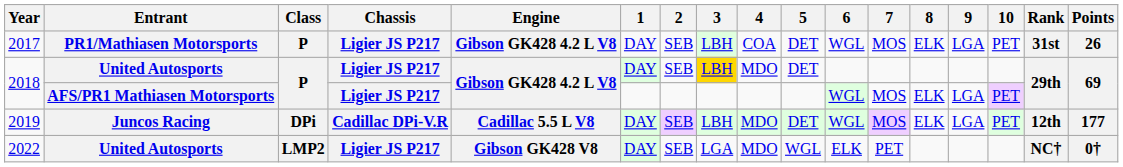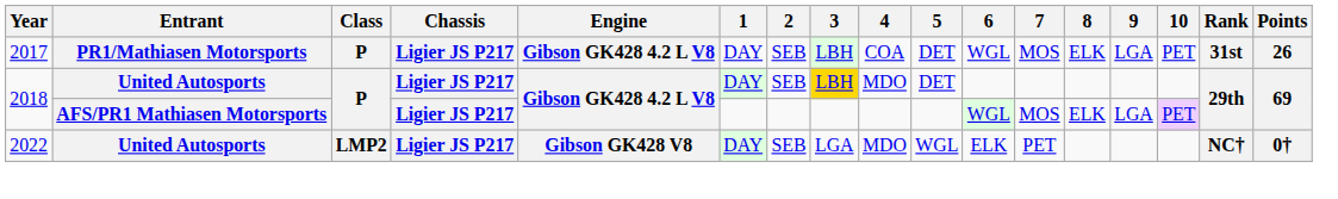 <table class="wikitable" style="text-align:center; font-size:90%">
 <tr>
 <th>Year</th>
 <th>Entrant</th>
 <th>Class</th>
 <th>Chassis</th>
 <th>Engine</th>
 <th>1</th>
 <th>2</th>
 <th>3</th>
 <th>4</th>
 <th>5</th>
 <th>6</th>
 <th>7</th>
 <th>8</th>
 <th>9</th>
 <th>10</th>
 <th>Rank</th>
 <th>Points</th>
 </tr>
 <tr>
 <td><a href='#'>2017</a></td>
 <th><a href='#'>PR1/Mathiasen Motorsports</a></th>
 <th>P</th>
 <th><a href='#'>Ligier JS P217</a></th>
 <th><a href='#'>Gibson</a> GK428 4.2 L <a href='#'>V8</a></th>
 <td><a href='#'>DAY</a></td>
 <td><a href='#'>SEB</a></td>
 <td style="background:#DFFFDF;"><a href='#'>LBH</a><br></td>
 <td><a href='#'>COA</a></td>
 <td><a href='#'>DET</a></td>
 <td><a href='#'>WGL</a></td>
 <td><a href='#'>MOS</a></td>
 <td><a href='#'>ELK</a></td>
 <td><a href='#'>LGA</a></td>
 <td><a href='#'>PET</a></td>
 <th>31st</th>
 <th>26</th>
 </tr>
 <tr>
 <td rowspan=2><a href='#'>2018</a></td>
 <th><a href='#'>United Autosports</a></th>
 <th rowspan=2>P</th>
 <th rowspan=1><a href='#'>Ligier JS P217</a></th>
 <th rowspan=2><a href='#'>Gibson</a> GK428 4.2 L <a href='#'>V8</a></th>
 <td style="background:#DFFFDF;"><a href='#'>DAY</a><br></td>
 <td><a href='#'>SEB</a></td>
 <td style="background: gold;"><a href='#'>LBH</a></td>
 <td><a href='#'>MDO</a></td>
 <td><a href='#'>DET</a></td>
 <td></td>
 <td></td>
 <td></td>
 <td></td>
 <td></td>
 <th rowspan=2>29th</th>
 <th rowspan=2>69</th>
 </tr>
 <tr>
 <th><a href='#'>AFS/PR1 Mathiasen Motorsports</a></th>
 <th><a href='#'>Ligier JS P217</a></th>
 <td></td>
 <td></td>
 <td></td>
 <td></td>
 <td></td>
 <td style="background:#DFFFDF;"><a href='#'>WGL</a><br></td>
 <td><a href='#'>MOS</a></td>
 <td><a href='#'>ELK</a></td>
 <td><a href='#'>LGA</a></td>
 <td style="background:#EFCFFF;"><a href='#'>PET</a><br></td>
 </tr>
 <tr>
-<td><a href='#'>2019</a></td>
-<th><a href='#'>Juncos Racing</a></th>
-<th>DPi</th>
-<th><a href='#'>Cadillac DPi-V.R</a></th>
-<th><a href='#'>Cadillac</a> 5.5 L <a href='#'>V8</a></th>
-<td style="background:#DFFFDF;"><a href='#'>DAY</a><br></td>
-<td style="background:#EFCFFF;"><a href='#'>SEB</a><br></td>
-<td style="background:#DFFFDF;"><a href='#'>LBH</a><br></td>
-<td style="background:#DFFFDF;"><a href='#'>MDO</a><br></td>
-<td style="background:#DFFFDF;"><a href='#'>DET</a><br></td>
-<td style="background:#DFFFDF;"><a href='#'>WGL</a><br></td>
-<td style="background:#EFCFFF;"><a href='#'>MOS</a><br></td>
-<td><a href='#'>ELK</a></td>
-<td><a href='#'>LGA</a></td>
-<td style="background:#DFFFDF;"><a href='#'>PET</a><br></td>
-<th>12th</th>
-<th>177</th>
-</tr>
-<tr>
 <td><a href='#'>2022</a></td>
 <th><a href='#'>United Autosports</a></th>
 <th>LMP2</th>
 <th rowspan=1><a href='#'>Ligier JS P217</a></th>
 <th><a href='#'>Gibson</a> GK428 V8</th>
 <td style="background:#DFFFDF;"><a href='#'>DAY</a><br></td>
 <td style="background:"><a href='#'>SEB</a><br></td>
 <td style="background:"><a href='#'>LGA</a><br></td>
 <td style="background:"><a href='#'>MDO</a><br></td>
 <td style="background:"><a href='#'>WGL</a><br></td>
 <td style="background:"><a href='#'>ELK</a><br></td>
 <td style="background:"><a href='#'>PET</a><br></td>
 <td></td>
 <td></td>
 <td></td>
 <th>NC†</th>
 <th>0†</th>
 </tr>
 </table>
